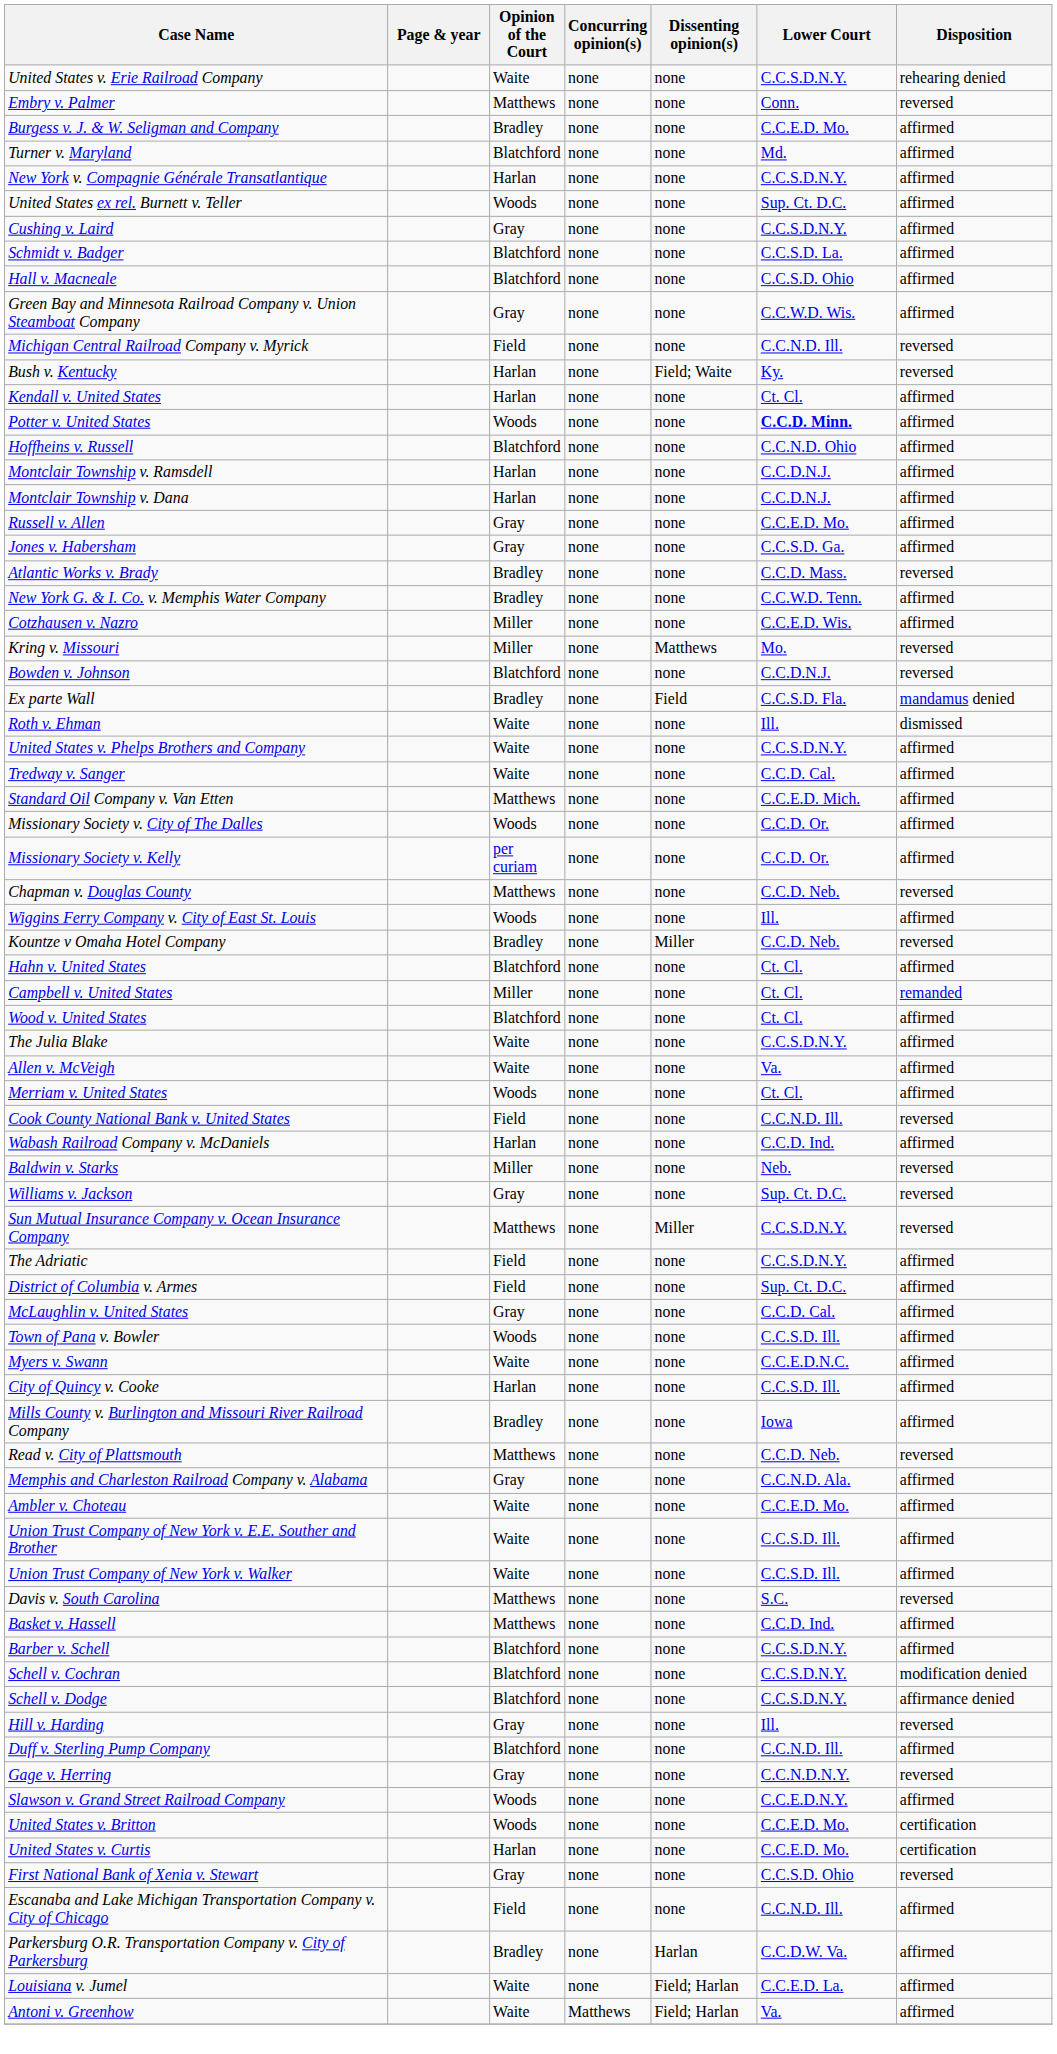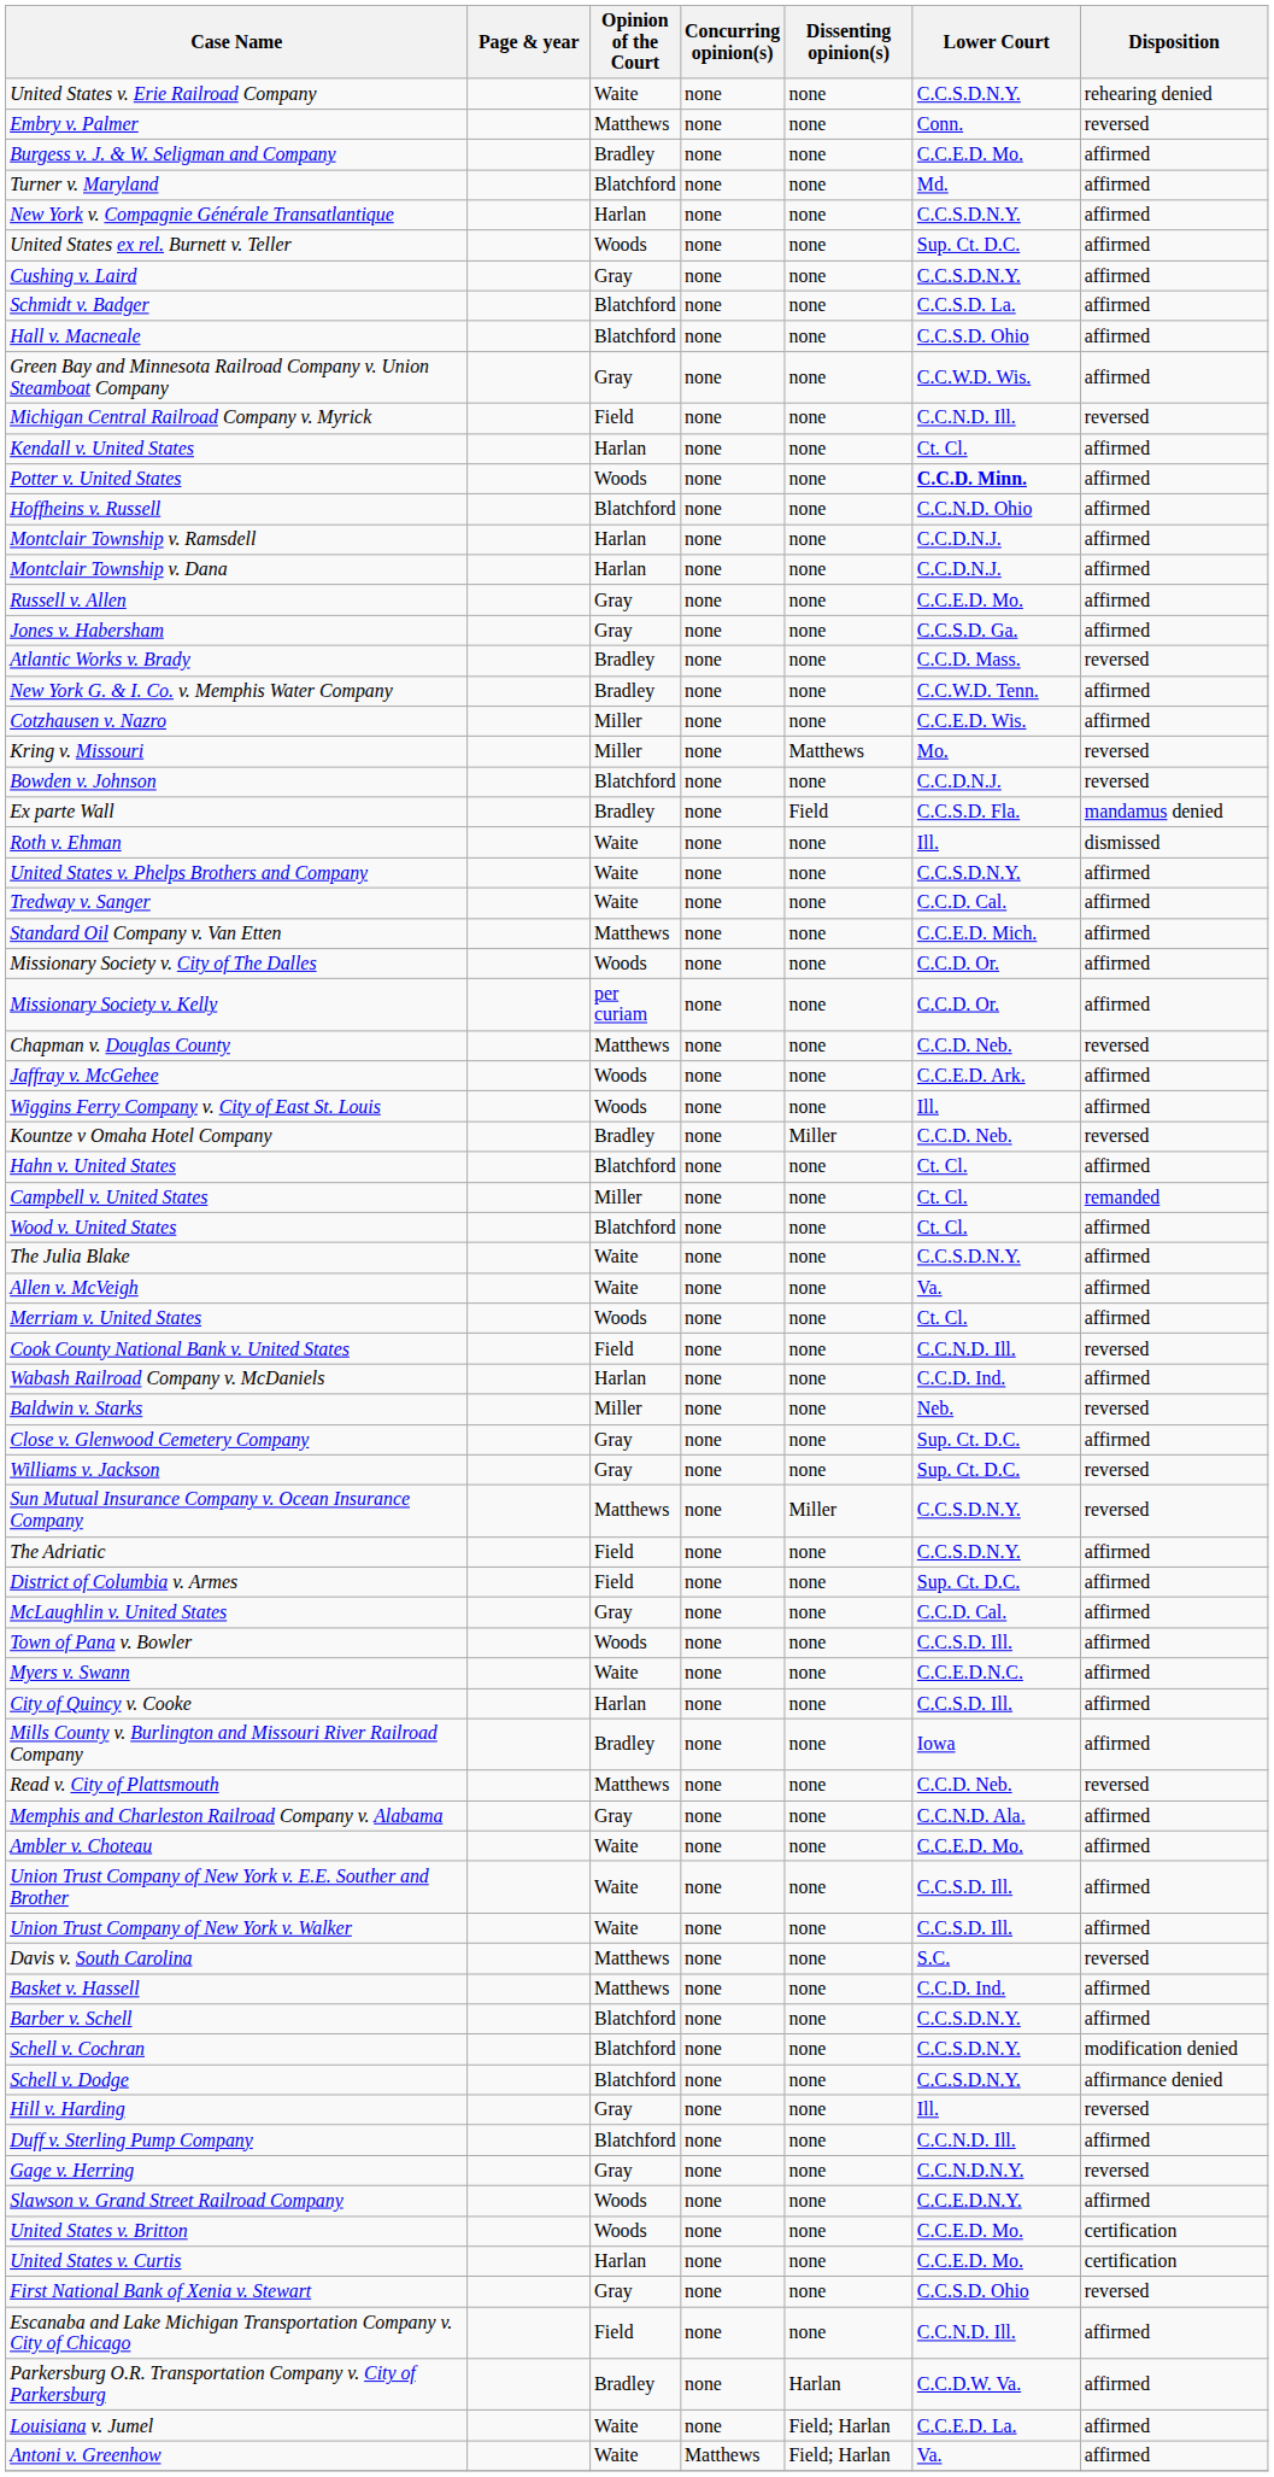 <table class="wikitable sortable">
 <tr>
 <th scope="col" style="width: 380px;">Case Name</th>
 <th scope="col" style="width: 95px;">Page & year</th>
 <th scope="col" style="width: 10px;">Opinion of the Court</th>
 <th scope="col" style="width: 10px;">Concurring opinion(s)</th>
 <th scope="col" style="width: 100px;">Dissenting opinion(s)</th>
 <th scope="col" style="width: 133px;">Lower Court</th>
 <th scope="col" style="width: 150px;">Disposition</th>
 </tr>
 <tr>
 <td><em>United States v. <a href='#'>Erie Railroad</a> Company</em></td>
 <td align="right"></td>
 <td>Waite</td>
 <td>none</td>
 <td>none</td>
 <td><a href='#'>C.C.S.D.N.Y.</a></td>
 <td>rehearing denied</td>
 </tr>
 <tr>
 <td><em><a href='#'>Embry v. Palmer</a></em></td>
 <td align="right"></td>
 <td>Matthews</td>
 <td>none</td>
 <td>none</td>
 <td><a href='#'>Conn.</a></td>
 <td>reversed</td>
 </tr>
 <tr>
 <td><em><a href='#'>Burgess v. J. & W. Seligman and Company</a></em></td>
 <td align="right"></td>
 <td>Bradley</td>
 <td>none</td>
 <td>none</td>
 <td><a href='#'>C.C.E.D. Mo.</a></td>
 <td>affirmed</td>
 </tr>
 <tr>
 <td><em>Turner v. <a href='#'>Maryland</a></em></td>
 <td align="right"></td>
 <td>Blatchford</td>
 <td>none</td>
 <td>none</td>
 <td><a href='#'>Md.</a></td>
 <td>affirmed</td>
 </tr>
 <tr>
 <td><em><a href='#'>New York</a> v. <a href='#'>Compagnie Générale Transatlantique</a></em></td>
 <td align="right"></td>
 <td>Harlan</td>
 <td>none</td>
 <td>none</td>
 <td><a href='#'>C.C.S.D.N.Y.</a></td>
 <td>affirmed</td>
 </tr>
 <tr>
 <td><em>United States <a href='#'>ex rel.</a> Burnett v. Teller</em></td>
 <td align="right"></td>
 <td>Woods</td>
 <td>none</td>
 <td>none</td>
 <td><a href='#'>Sup. Ct. D.C.</a></td>
 <td>affirmed</td>
 </tr>
 <tr>
 <td><em><a href='#'>Cushing v. Laird</a></em></td>
 <td align="right"></td>
 <td>Gray</td>
 <td>none</td>
 <td>none</td>
 <td><a href='#'>C.C.S.D.N.Y.</a></td>
 <td>affirmed</td>
 </tr>
 <tr>
 <td><em><a href='#'>Schmidt v. Badger</a></em></td>
 <td align="right"></td>
 <td>Blatchford</td>
 <td>none</td>
 <td>none</td>
 <td><a href='#'>C.C.S.D. La.</a></td>
 <td>affirmed</td>
 </tr>
 <tr>
 <td><em><a href='#'>Hall v. Macneale</a></em></td>
 <td align="right"></td>
 <td>Blatchford</td>
 <td>none</td>
 <td>none</td>
 <td><a href='#'>C.C.S.D. Ohio</a></td>
 <td>affirmed</td>
 </tr>
 <tr>
 <td><em>Green Bay and Minnesota Railroad Company v. Union <a href='#'>Steamboat</a> Company</em></td>
 <td align="right"></td>
 <td>Gray</td>
 <td>none</td>
 <td>none</td>
 <td><a href='#'>C.C.W.D. Wis.</a></td>
 <td>affirmed</td>
 </tr>
 <tr>
 <td><em><a href='#'>Michigan Central Railroad</a> Company v. Myrick</em></td>
 <td align="right"></td>
 <td>Field</td>
 <td>none</td>
 <td>none</td>
 <td><a href='#'>C.C.N.D. Ill.</a></td>
-<td>reversed</td>
-</tr>
-<tr>
-<td><em>Bush v. <a href='#'>Kentucky</a></em></td>
-<td align="right"></td>
-<td>Harlan</td>
-<td>none</td>
-<td>Field; Waite</td>
-<td><a href='#'>Ky.</a></td>
 <td>reversed</td>
 </tr>
 <tr>
 <td><em><a href='#'>Kendall v. United States</a></em></td>
 <td align="right"></td>
 <td>Harlan</td>
 <td>none</td>
 <td>none</td>
 <td><a href='#'>Ct. Cl.</a></td>
 <td>affirmed</td>
 </tr>
 <tr>
 <td><em><a href='#'>Potter v. United States</a></em></td>
 <td align="right"></td>
 <td>Woods</td>
 <td>none</td>
 <td>none</td>
 <td><strong><a href='#'>C.C.D. Minn.</a></strong></td>
 <td>affirmed</td>
 </tr>
 <tr>
 <td><em><a href='#'>Hoffheins v. Russell</a></em></td>
 <td align="right"></td>
 <td>Blatchford</td>
 <td>none</td>
 <td>none</td>
 <td><a href='#'>C.C.N.D. Ohio</a></td>
 <td>affirmed</td>
 </tr>
 <tr>
 <td><em><a href='#'>Montclair Township</a> v. Ramsdell</em></td>
 <td align="right"></td>
 <td>Harlan</td>
 <td>none</td>
 <td>none</td>
 <td><a href='#'>C.C.D.N.J.</a></td>
 <td>affirmed</td>
 </tr>
 <tr>
 <td><em><a href='#'>Montclair Township</a> v. Dana</em></td>
 <td align="right"></td>
 <td>Harlan</td>
 <td>none</td>
 <td>none</td>
 <td><a href='#'>C.C.D.N.J.</a></td>
 <td>affirmed</td>
 </tr>
 <tr>
 <td><em><a href='#'>Russell v. Allen</a></em></td>
 <td align="right"></td>
 <td>Gray</td>
 <td>none</td>
 <td>none</td>
 <td><a href='#'>C.C.E.D. Mo.</a></td>
 <td>affirmed</td>
 </tr>
 <tr>
 <td><em><a href='#'>Jones v. Habersham</a></em></td>
 <td align="right"></td>
 <td>Gray</td>
 <td>none</td>
 <td>none</td>
 <td><a href='#'>C.C.S.D. Ga.</a></td>
 <td>affirmed</td>
 </tr>
 <tr>
 <td><em><a href='#'>Atlantic Works v. Brady</a></em></td>
 <td align="right"></td>
 <td>Bradley</td>
 <td>none</td>
 <td>none</td>
 <td><a href='#'>C.C.D. Mass.</a></td>
 <td>reversed</td>
 </tr>
 <tr>
 <td><em><a href='#'>New York G. & I. Co.</a> v. Memphis Water Company</em></td>
 <td align="right"></td>
 <td>Bradley</td>
 <td>none</td>
 <td>none</td>
 <td><a href='#'>C.C.W.D. Tenn.</a></td>
 <td>affirmed</td>
 </tr>
 <tr>
 <td><em><a href='#'>Cotzhausen v. Nazro</a></em></td>
 <td align="right"></td>
 <td>Miller</td>
 <td>none</td>
 <td>none</td>
 <td><a href='#'>C.C.E.D. Wis.</a></td>
 <td>affirmed</td>
 </tr>
 <tr>
 <td><em>Kring v. <a href='#'>Missouri</a></em></td>
 <td align="right"></td>
 <td>Miller</td>
 <td>none</td>
 <td>Matthews</td>
 <td><a href='#'>Mo.</a></td>
 <td>reversed</td>
 </tr>
 <tr>
 <td><em><a href='#'>Bowden v. Johnson</a></em></td>
 <td align="right"></td>
 <td>Blatchford</td>
 <td>none</td>
 <td>none</td>
 <td><a href='#'>C.C.D.N.J.</a></td>
 <td>reversed</td>
 </tr>
 <tr>
 <td><em>Ex parte Wall</em></td>
 <td align="right"></td>
 <td>Bradley</td>
 <td>none</td>
 <td>Field</td>
 <td><a href='#'>C.C.S.D. Fla.</a></td>
 <td><a href='#'>mandamus</a> denied</td>
 </tr>
 <tr>
 <td><em><a href='#'>Roth v. Ehman</a></em></td>
 <td align="right"></td>
 <td>Waite</td>
 <td>none</td>
 <td>none</td>
 <td><a href='#'>Ill.</a></td>
 <td>dismissed</td>
 </tr>
 <tr>
 <td><em><a href='#'>United States v. Phelps Brothers and Company</a></em></td>
 <td align="right"></td>
 <td>Waite</td>
 <td>none</td>
 <td>none</td>
 <td><a href='#'>C.C.S.D.N.Y.</a></td>
 <td>affirmed</td>
 </tr>
 <tr>
 <td><em><a href='#'>Tredway v. Sanger</a></em></td>
 <td align="right"></td>
 <td>Waite</td>
 <td>none</td>
 <td>none</td>
 <td><a href='#'>C.C.D. Cal.</a></td>
 <td>affirmed</td>
 </tr>
 <tr>
 <td><em><a href='#'>Standard Oil</a> Company v. Van Etten</em></td>
 <td align="right"></td>
 <td>Matthews</td>
 <td>none</td>
 <td>none</td>
 <td><a href='#'>C.C.E.D. Mich.</a></td>
 <td>affirmed</td>
 </tr>
 <tr>
 <td><em>Missionary Society v. <a href='#'>City of The Dalles</a></em></td>
 <td align="right"></td>
 <td>Woods</td>
 <td>none</td>
 <td>none</td>
 <td><a href='#'>C.C.D. Or.</a></td>
 <td>affirmed</td>
 </tr>
 <tr>
 <td><em><a href='#'>Missionary Society v. Kelly</a></em></td>
 <td align="right"></td>
 <td><a href='#'>per curiam</a></td>
 <td>none</td>
 <td>none</td>
 <td><a href='#'>C.C.D. Or.</a></td>
 <td>affirmed</td>
 </tr>
 <tr>
 <td><em>Chapman v. <a href='#'>Douglas County</a></em></td>
 <td align="right"></td>
 <td>Matthews</td>
 <td>none</td>
 <td>none</td>
 <td><a href='#'>C.C.D. Neb.</a></td>
 <td>reversed</td>
 </tr>
 <tr>
+<td><em><a href='#'>Jaffray v. McGehee</a></em></td>
+<td align="right"></td>
+<td>Woods</td>
+<td>none</td>
+<td>none</td>
+<td><a href='#'>C.C.E.D. Ark.</a></td>
+<td>affirmed</td>
+</tr>
+<tr>
 <td><em><a href='#'>Wiggins Ferry Company</a> v. <a href='#'>City of East St. Louis</a></em></td>
 <td align="right"></td>
 <td>Woods</td>
 <td>none</td>
 <td>none</td>
 <td><a href='#'>Ill.</a></td>
 <td>affirmed</td>
 </tr>
 <tr>
 <td><em>Kountze v Omaha Hotel Company</em></td>
 <td align="right"></td>
 <td>Bradley</td>
 <td>none</td>
 <td>Miller</td>
 <td><a href='#'>C.C.D. Neb.</a></td>
 <td>reversed</td>
 </tr>
 <tr>
 <td><em><a href='#'>Hahn v. United States</a></em></td>
 <td align="right"></td>
 <td>Blatchford</td>
 <td>none</td>
 <td>none</td>
 <td><a href='#'>Ct. Cl.</a></td>
 <td>affirmed</td>
 </tr>
 <tr>
 <td><em><a href='#'>Campbell v. United States</a></em></td>
 <td align="right"></td>
 <td>Miller</td>
 <td>none</td>
 <td>none</td>
 <td><a href='#'>Ct. Cl.</a></td>
 <td><a href='#'>remanded</a></td>
 </tr>
 <tr>
 <td><em><a href='#'>Wood v. United States</a></em></td>
 <td align="right"></td>
 <td>Blatchford</td>
 <td>none</td>
 <td>none</td>
 <td><a href='#'>Ct. Cl.</a></td>
 <td>affirmed</td>
 </tr>
 <tr>
 <td><em>The Julia Blake</em></td>
 <td align="right"></td>
 <td>Waite</td>
 <td>none</td>
 <td>none</td>
 <td><a href='#'>C.C.S.D.N.Y.</a></td>
 <td>affirmed</td>
 </tr>
 <tr>
 <td><em><a href='#'>Allen v. McVeigh</a></em></td>
 <td align="right"></td>
 <td>Waite</td>
 <td>none</td>
 <td>none</td>
 <td><a href='#'>Va.</a></td>
 <td>affirmed</td>
 </tr>
 <tr>
 <td><em><a href='#'>Merriam v. United States</a></em></td>
 <td align="right"></td>
 <td>Woods</td>
 <td>none</td>
 <td>none</td>
 <td><a href='#'>Ct. Cl.</a></td>
 <td>affirmed</td>
 </tr>
 <tr>
 <td><em><a href='#'>Cook County National Bank v. United States</a></em></td>
 <td align="right"></td>
 <td>Field</td>
 <td>none</td>
 <td>none</td>
 <td><a href='#'>C.C.N.D. Ill.</a></td>
 <td>reversed</td>
 </tr>
 <tr>
 <td><em><a href='#'>Wabash Railroad</a> Company v. McDaniels</em></td>
 <td align="right"></td>
 <td>Harlan</td>
 <td>none</td>
 <td>none</td>
 <td><a href='#'>C.C.D. Ind.</a></td>
 <td>affirmed</td>
 </tr>
 <tr>
 <td><em><a href='#'>Baldwin v. Starks</a></em></td>
 <td align="right"></td>
 <td>Miller</td>
 <td>none</td>
 <td>none</td>
 <td><a href='#'>Neb.</a></td>
 <td>reversed</td>
+</tr>
+<tr>
+<td><em><a href='#'>Close v. Glenwood Cemetery Company</a></em></td>
+<td align="right"></td>
+<td>Gray</td>
+<td>none</td>
+<td>none</td>
+<td><a href='#'>Sup. Ct. D.C.</a></td>
+<td>affirmed</td>
 </tr>
 <tr>
 <td><em><a href='#'>Williams v. Jackson</a></em></td>
 <td align="right"></td>
 <td>Gray</td>
 <td>none</td>
 <td>none</td>
 <td><a href='#'>Sup. Ct. D.C.</a></td>
 <td>reversed</td>
 </tr>
 <tr>
 <td><em><a href='#'>Sun Mutual Insurance Company v. Ocean Insurance Company</a></em></td>
 <td align="right"></td>
 <td>Matthews</td>
 <td>none</td>
 <td>Miller</td>
 <td><a href='#'>C.C.S.D.N.Y.</a></td>
 <td>reversed</td>
 </tr>
 <tr>
 <td><em>The Adriatic</em></td>
 <td align="right"></td>
 <td>Field</td>
 <td>none</td>
 <td>none</td>
 <td><a href='#'>C.C.S.D.N.Y.</a></td>
 <td>affirmed</td>
 </tr>
 <tr>
 <td><em><a href='#'>District of Columbia</a> v. Armes</em></td>
 <td align="right"></td>
 <td>Field</td>
 <td>none</td>
 <td>none</td>
 <td><a href='#'>Sup. Ct. D.C.</a></td>
 <td>affirmed</td>
 </tr>
 <tr>
 <td><em><a href='#'>McLaughlin v. United States</a></em></td>
 <td align="right"></td>
 <td>Gray</td>
 <td>none</td>
 <td>none</td>
 <td><a href='#'>C.C.D. Cal.</a></td>
 <td>affirmed</td>
 </tr>
 <tr>
 <td><em><a href='#'>Town of Pana</a> v. Bowler</em></td>
 <td align="right"></td>
 <td>Woods</td>
 <td>none</td>
 <td>none</td>
 <td><a href='#'>C.C.S.D. Ill.</a></td>
 <td>affirmed</td>
 </tr>
 <tr>
 <td><em><a href='#'>Myers v. Swann</a></em></td>
 <td align="right"></td>
 <td>Waite</td>
 <td>none</td>
 <td>none</td>
 <td><a href='#'>C.C.E.D.N.C.</a></td>
 <td>affirmed</td>
 </tr>
 <tr>
 <td><em><a href='#'>City of Quincy</a> v. Cooke</em></td>
 <td align="right"></td>
 <td>Harlan</td>
 <td>none</td>
 <td>none</td>
 <td><a href='#'>C.C.S.D. Ill.</a></td>
 <td>affirmed</td>
 </tr>
 <tr>
 <td><em><a href='#'>Mills County</a> v. <a href='#'>Burlington and Missouri River Railroad</a> Company</em></td>
 <td align="right"></td>
 <td>Bradley</td>
 <td>none</td>
 <td>none</td>
 <td><a href='#'>Iowa</a></td>
 <td>affirmed</td>
 </tr>
 <tr>
 <td><em>Read v. <a href='#'>City of Plattsmouth</a></em></td>
 <td align="right"></td>
 <td>Matthews</td>
 <td>none</td>
 <td>none</td>
 <td><a href='#'>C.C.D. Neb.</a></td>
 <td>reversed</td>
 </tr>
 <tr>
 <td><em><a href='#'>Memphis and Charleston Railroad</a> Company v. <a href='#'>Alabama</a></em></td>
 <td align="right"></td>
 <td>Gray</td>
 <td>none</td>
 <td>none</td>
 <td><a href='#'>C.C.N.D. Ala.</a></td>
 <td>affirmed</td>
 </tr>
 <tr>
 <td><em><a href='#'>Ambler v. Choteau</a></em></td>
 <td align="right"></td>
 <td>Waite</td>
 <td>none</td>
 <td>none</td>
 <td><a href='#'>C.C.E.D. Mo.</a></td>
 <td>affirmed</td>
 </tr>
 <tr>
 <td><em><a href='#'>Union Trust Company of New York v. E.E. Souther and Brother</a></em></td>
 <td align="right"></td>
 <td>Waite</td>
 <td>none</td>
 <td>none</td>
 <td><a href='#'>C.C.S.D. Ill.</a></td>
 <td>affirmed</td>
 </tr>
 <tr>
 <td><em><a href='#'>Union Trust Company of New York v. Walker</a></em></td>
 <td align="right"></td>
 <td>Waite</td>
 <td>none</td>
 <td>none</td>
 <td><a href='#'>C.C.S.D. Ill.</a></td>
 <td>affirmed</td>
 </tr>
 <tr>
 <td><em>Davis v. <a href='#'>South Carolina</a></em></td>
 <td align="right"></td>
 <td>Matthews</td>
 <td>none</td>
 <td>none</td>
 <td><a href='#'>S.C.</a></td>
 <td>reversed</td>
 </tr>
 <tr>
 <td><em><a href='#'>Basket v. Hassell</a></em></td>
 <td align="right"></td>
 <td>Matthews</td>
 <td>none</td>
 <td>none</td>
 <td><a href='#'>C.C.D. Ind.</a></td>
 <td>affirmed</td>
 </tr>
 <tr>
 <td><em><a href='#'>Barber v. Schell</a></em></td>
 <td align="right"></td>
 <td>Blatchford</td>
 <td>none</td>
 <td>none</td>
 <td><a href='#'>C.C.S.D.N.Y.</a></td>
 <td>affirmed</td>
 </tr>
 <tr>
 <td><em><a href='#'>Schell v. Cochran</a></em></td>
 <td align="right"></td>
 <td>Blatchford</td>
 <td>none</td>
 <td>none</td>
 <td><a href='#'>C.C.S.D.N.Y.</a></td>
 <td>modification denied</td>
 </tr>
 <tr>
 <td><em><a href='#'>Schell v. Dodge</a></em></td>
 <td align="right"></td>
 <td>Blatchford</td>
 <td>none</td>
 <td>none</td>
 <td><a href='#'>C.C.S.D.N.Y.</a></td>
 <td>affirmance denied</td>
 </tr>
 <tr>
 <td><em><a href='#'>Hill v. Harding</a></em></td>
 <td align="right"></td>
 <td>Gray</td>
 <td>none</td>
 <td>none</td>
 <td><a href='#'>Ill.</a></td>
 <td>reversed</td>
 </tr>
 <tr>
 <td><em><a href='#'>Duff v. Sterling Pump Company</a></em></td>
 <td align="right"></td>
 <td>Blatchford</td>
 <td>none</td>
 <td>none</td>
 <td><a href='#'>C.C.N.D. Ill.</a></td>
 <td>affirmed</td>
 </tr>
 <tr>
 <td><em><a href='#'>Gage v. Herring</a></em></td>
 <td align="right"></td>
 <td>Gray</td>
 <td>none</td>
 <td>none</td>
 <td><a href='#'>C.C.N.D.N.Y.</a></td>
 <td>reversed</td>
 </tr>
 <tr>
 <td><em><a href='#'>Slawson v. Grand Street Railroad Company</a></em></td>
 <td align="right"></td>
 <td>Woods</td>
 <td>none</td>
 <td>none</td>
 <td><a href='#'>C.C.E.D.N.Y.</a></td>
 <td>affirmed</td>
 </tr>
 <tr>
 <td><em><a href='#'>United States v. Britton</a></em></td>
 <td align="right"></td>
 <td>Woods</td>
 <td>none</td>
 <td>none</td>
 <td><a href='#'>C.C.E.D. Mo.</a></td>
 <td>certification</td>
 </tr>
 <tr>
 <td><em><a href='#'>United States v. Curtis</a></em></td>
 <td align="right"></td>
 <td>Harlan</td>
 <td>none</td>
 <td>none</td>
 <td><a href='#'>C.C.E.D. Mo.</a></td>
 <td>certification</td>
 </tr>
 <tr>
 <td><em><a href='#'>First National Bank of Xenia v. Stewart</a></em></td>
 <td align="right"></td>
 <td>Gray</td>
 <td>none</td>
 <td>none</td>
 <td><a href='#'>C.C.S.D. Ohio</a></td>
 <td>reversed</td>
 </tr>
 <tr>
 <td><em>Escanaba and Lake Michigan Transportation Company v. <a href='#'>City of Chicago</a></em></td>
 <td align="right"></td>
 <td>Field</td>
 <td>none</td>
 <td>none</td>
 <td><a href='#'>C.C.N.D. Ill.</a></td>
 <td>affirmed</td>
 </tr>
 <tr>
 <td><em>Parkersburg O.R. Transportation Company v. <a href='#'>City of Parkersburg</a></em></td>
 <td align="right"></td>
 <td>Bradley</td>
 <td>none</td>
 <td>Harlan</td>
 <td><a href='#'>C.C.D.W. Va.</a></td>
 <td>affirmed</td>
 </tr>
 <tr>
 <td><em><a href='#'>Louisiana</a> v. Jumel</em></td>
 <td align="right"></td>
 <td>Waite</td>
 <td>none</td>
 <td>Field; Harlan</td>
 <td><a href='#'>C.C.E.D. La.</a></td>
 <td>affirmed</td>
 </tr>
 <tr>
 <td><em><a href='#'>Antoni v. Greenhow</a></em></td>
 <td align="right"></td>
 <td>Waite</td>
 <td>Matthews</td>
 <td>Field; Harlan</td>
 <td><a href='#'>Va.</a></td>
 <td>affirmed</td>
 </tr>
 <tr>
 </tr>
 </table>
